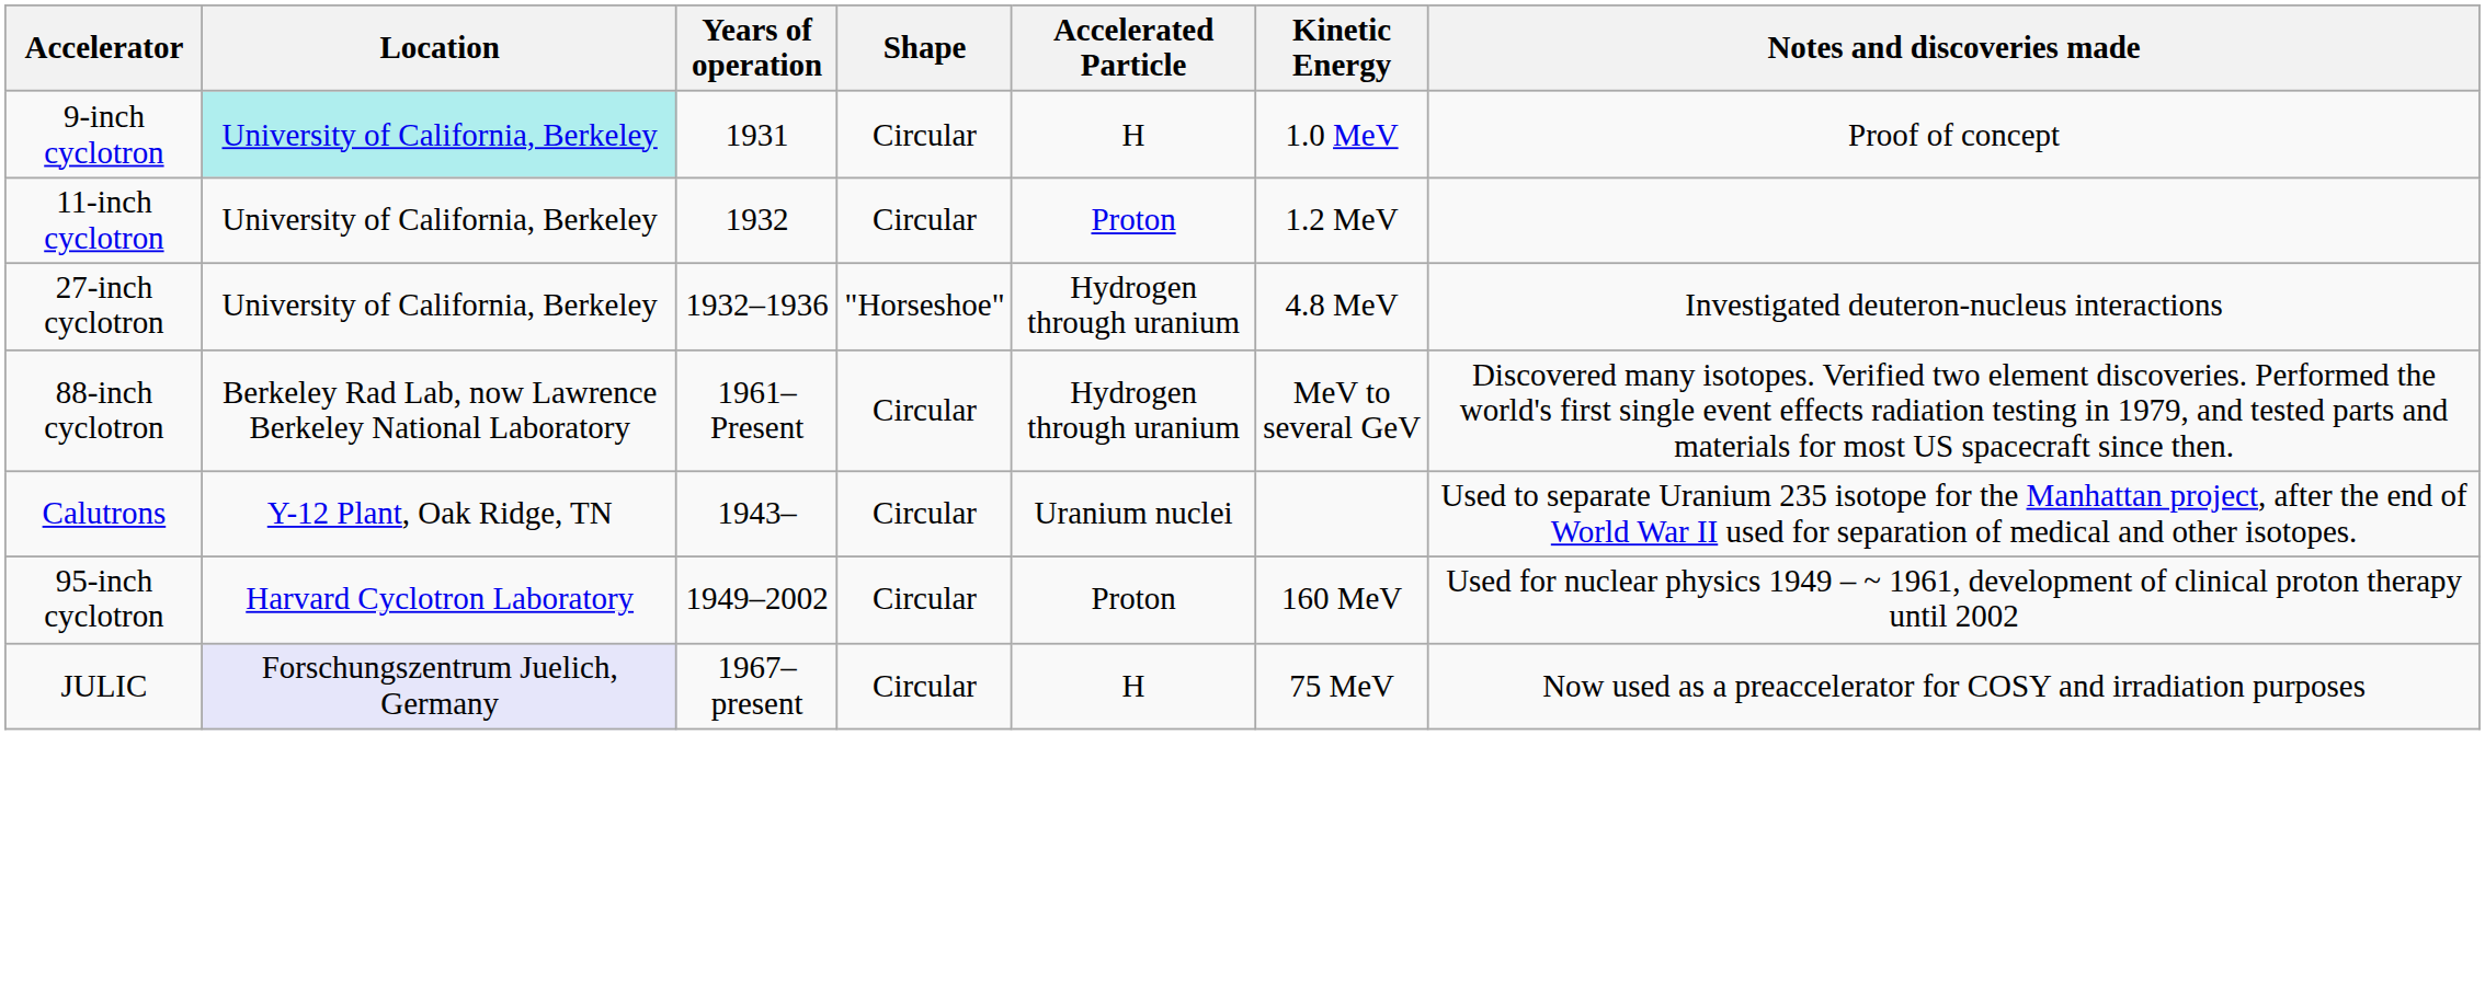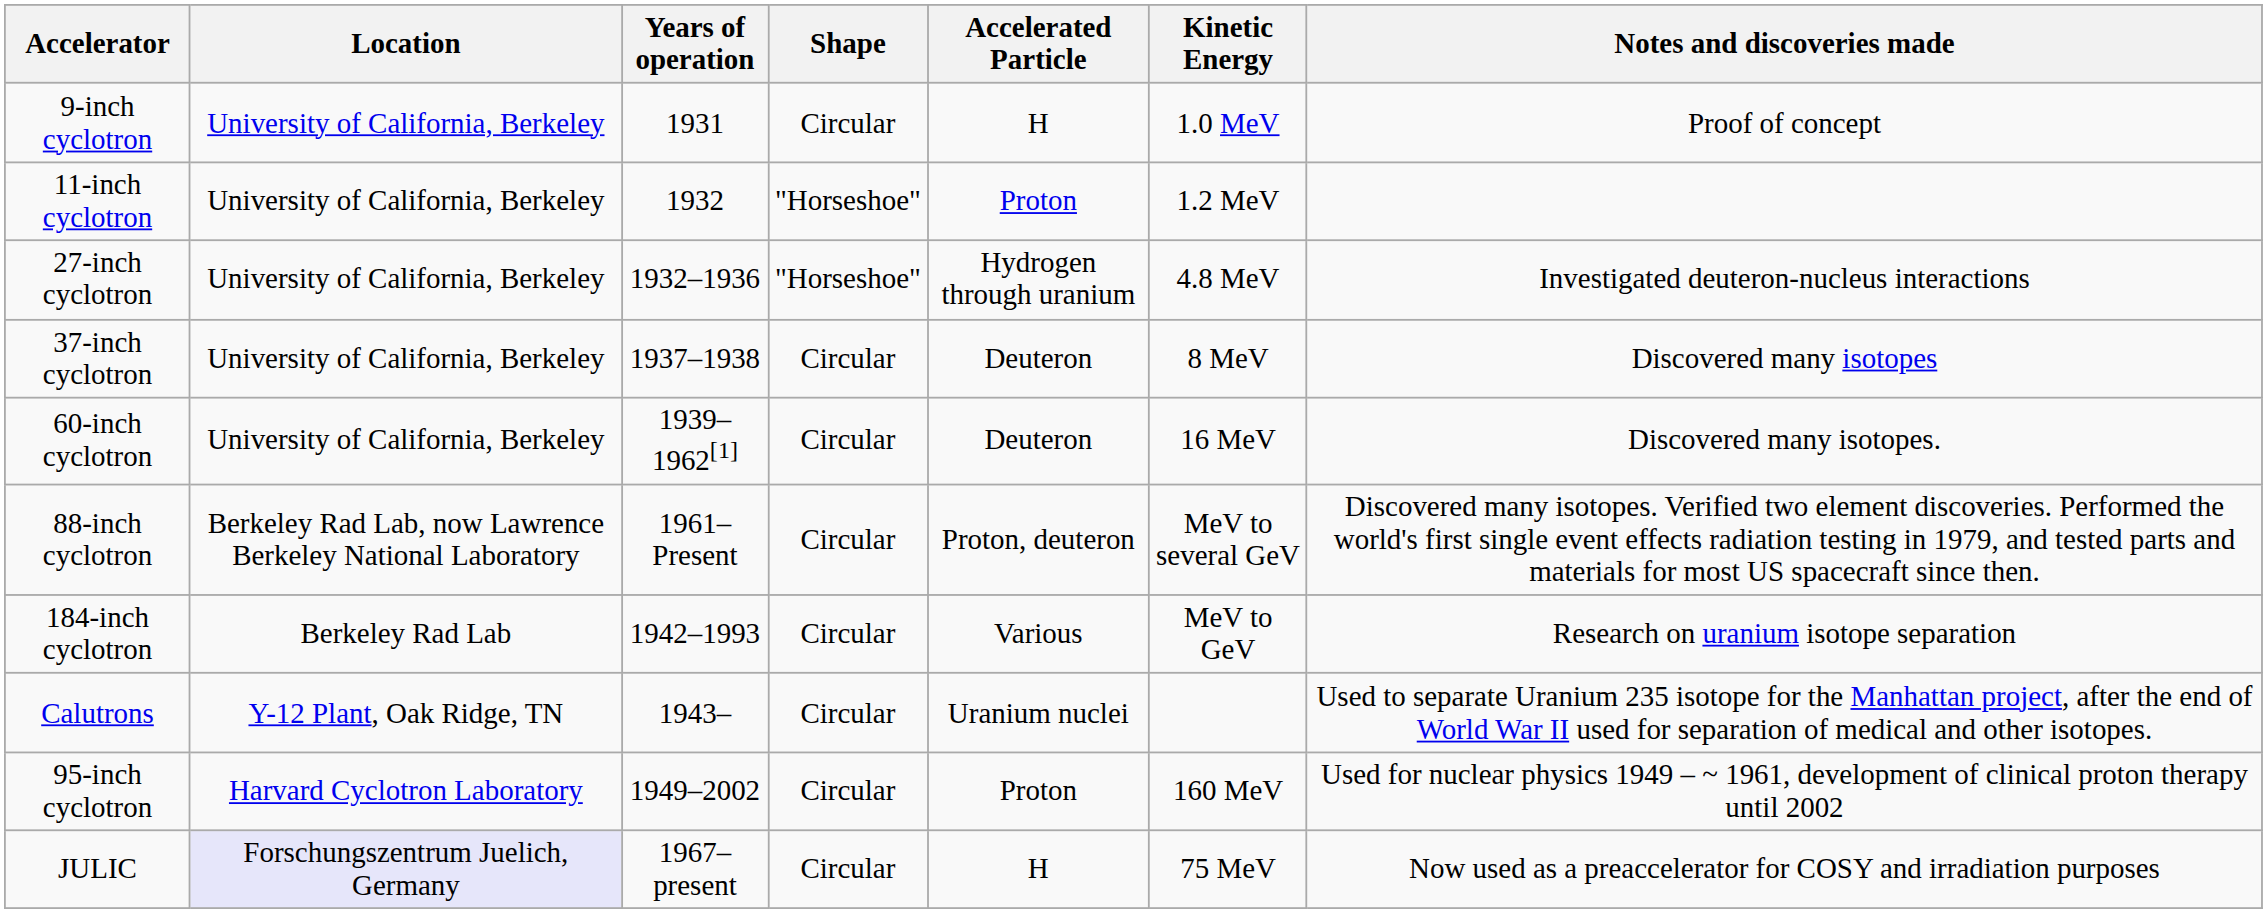 <table class="wikitable">
 <tr align="center">
 <th>Accelerator</th>
 <th>Location</th>
 <th>Years of <br>operation</th>
 <th>Shape</th>
 <th>Accelerated Particle</th>
 <th>Kinetic <br>Energy</th>
 <th>Notes and discoveries made</th>
 </tr>
 <tr align="center">
 <td>9-inch <a href='#'>cyclotron</a></td>
-<td style="background: paleturquoise;"><a href='#'>University of California, Berkeley</a></td>
+<td><a href='#'>University of California, Berkeley</a></td>
 <td>1931</td>
 <td>Circular</td>
 <td>H</td>
 <td>1.0 <a href='#'>MeV</a></td>
 <td>Proof of concept</td>
 </tr>
 <tr align="center">
 <td>11-inch <a href='#'>cyclotron</a></td>
 <td>University of California, Berkeley</td>
 <td>1932</td>
-<td>Circular</td>
+<td>"Horseshoe"</td>
 <td><a href='#'>Proton</a></td>
 <td>1.2 MeV</td>
 <td></td>
 </tr>
 <tr align="center">
 <td>27-inch cyclotron</td>
 <td>University of California, Berkeley</td>
 <td>1932–1936</td>
 <td>"Horseshoe"</td>
 <td>Hydrogen through uranium</td>
 <td>4.8 MeV</td>
 <td>Investigated deuteron-nucleus interactions</td>
 </tr>
 <tr align="center">
+<td>37-inch cyclotron</td>
+<td>University of California, Berkeley</td>
+<td>1937–1938</td>
+<td>Circular</td>
+<td>Deuteron</td>
+<td>8 MeV</td>
+<td>Discovered many <a href='#'>isotopes</a></td>
+</tr>
+<tr align="center">
+<td>60-inch cyclotron</td>
+<td>University of California, Berkeley</td>
+<td>1939–1962<sup>[1]</sup></td>
+<td>Circular</td>
+<td>Deuteron</td>
+<td>16 MeV</td>
+<td>Discovered many isotopes.</td>
+</tr>
+<tr align="center">
 <td>88-inch cyclotron</td>
 <td>Berkeley Rad Lab, now Lawrence Berkeley National Laboratory</td>
 <td>1961–Present</td>
 <td>Circular</td>
-<td>Hydrogen through uranium</td>
+<td>Proton, deuteron</td>
 <td>MeV to several GeV</td>
 <td>Discovered many isotopes. Verified two element discoveries. Performed the world's first single event effects radiation testing in 1979, and tested parts and materials for most US spacecraft since then.</td>
+</tr>
+<tr align="center">
+<td>184-inch cyclotron</td>
+<td>Berkeley Rad Lab</td>
+<td>1942–1993</td>
+<td>Circular</td>
+<td>Various</td>
+<td>MeV to GeV</td>
+<td>Research on <a href='#'>uranium</a> isotope separation</td>
 </tr>
 <tr align="center">
 <td><a href='#'>Calutrons</a></td>
 <td><a href='#'>Y-12 Plant</a>, Oak Ridge, TN</td>
 <td>1943–</td>
 <td>Circular</td>
 <td>Uranium nuclei</td>
 <td></td>
 <td>Used to separate Uranium 235 isotope for the <a href='#'>Manhattan project</a>, after the end of <a href='#'>World War II</a> used for separation of medical and other isotopes.</td>
 </tr>
 <tr align="center">
 <td>95-inch cyclotron</td>
 <td><a href='#'>Harvard Cyclotron Laboratory</a></td>
 <td>1949–2002</td>
 <td>Circular</td>
 <td>Proton</td>
 <td>160 MeV</td>
 <td>Used for nuclear physics 1949 – ~ 1961, development of clinical proton therapy until 2002</td>
 </tr>
 <tr align="center">
 <td>JULIC</td>
 <td style="background: lavender;">Forschungszentrum Juelich, Germany</td>
 <td>1967–present</td>
 <td>Circular</td>
 <td>H</td>
 <td>75 MeV</td>
 <td>Now used as a preaccelerator for COSY and irradiation purposes</td>
 </tr>
 </table>
